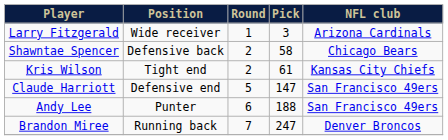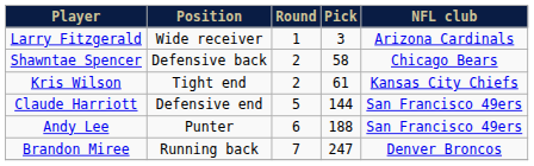 <table class="wikitable" width="80%">
 <tr align="center"  style="background:#091C44;color:#CEC499;">
 <td><strong>Player</strong></td>
 <td><strong>Position</strong></td>
 <td><strong>Round</strong></td>
 <td><strong>Pick</strong></td>
 <td><strong>NFL club</strong></td>
 </tr>
 <tr align="center" bgcolor="">
 <td><a href='#'>Larry Fitzgerald</a></td>
 <td>Wide receiver</td>
 <td>1</td>
 <td>3</td>
 <td><a href='#'>Arizona Cardinals</a></td>
 </tr>
 <tr align="center" bgcolor="">
 <td><a href='#'>Shawntae Spencer</a></td>
 <td>Defensive back</td>
 <td>2</td>
 <td>58</td>
 <td><a href='#'>Chicago Bears</a></td>
 </tr>
 <tr align="center" bgcolor="">
 <td><a href='#'>Kris Wilson</a></td>
 <td>Tight end</td>
 <td>2</td>
 <td>61</td>
 <td><a href='#'>Kansas City Chiefs</a></td>
 </tr>
 <tr align="center" bgcolor="">
 <td><a href='#'>Claude Harriott</a></td>
 <td>Defensive end</td>
 <td>5</td>
-<td>147</td>
+<td>144</td>
 <td><a href='#'>San Francisco 49ers</a></td>
 </tr>
 <tr align="center" bgcolor="">
 <td><a href='#'>Andy Lee</a></td>
 <td>Punter</td>
 <td>6</td>
 <td>188</td>
 <td><a href='#'>San Francisco 49ers</a></td>
 </tr>
 <tr align="center" bgcolor="">
 <td><a href='#'>Brandon Miree</a></td>
 <td>Running back</td>
 <td>7</td>
 <td>247</td>
 <td><a href='#'>Denver Broncos</a></td>
 </tr>
 <tr align="center" bgcolor="">
 </tr>
 </table>
